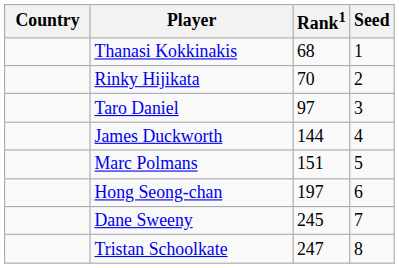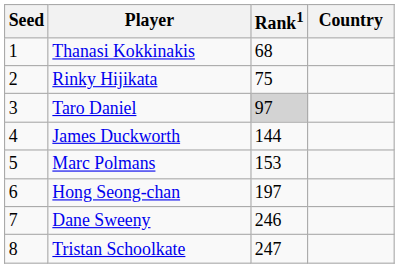 <table class="sortable wikitable">
 <tr>
-<th width="70">Country</th>
+<th>Seed</th>
 <th width="175">Player</th>
 <th>Rank<sup>1</sup></th>
-<th>Seed</th>
+<th width="70">Country</th>
 </tr>
 <tr>
-<td></td>
+<td>1</td>
 <td><a href='#'>Thanasi Kokkinakis</a></td>
 <td>68</td>
-<td>1</td>
+<td></td>
 </tr>
 <tr>
+<td>2</td>
+<td><a href='#'>Rinky Hijikata</a></td>
+<td>75</td>
 <td></td>
-<td><a href='#'>Rinky Hijikata</a></td>
-<td>70</td>
-<td>2</td>
 </tr>
 <tr>
+<td>3</td>
+<td><a href='#'>Taro Daniel</a></td>
+<td style="background: lightgrey;">97</td>
 <td></td>
-<td><a href='#'>Taro Daniel</a></td>
-<td>97</td>
-<td>3</td>
 </tr>
 <tr>
-<td></td>
+<td>4</td>
 <td><a href='#'>James Duckworth</a></td>
 <td>144</td>
-<td>4</td>
+<td></td>
 </tr>
 <tr>
+<td>5</td>
+<td><a href='#'>Marc Polmans</a></td>
+<td>153</td>
 <td></td>
-<td><a href='#'>Marc Polmans</a></td>
-<td>151</td>
-<td>5</td>
 </tr>
 <tr>
-<td></td>
+<td>6</td>
 <td><a href='#'>Hong Seong-chan</a></td>
 <td>197</td>
-<td>6</td>
+<td></td>
 </tr>
 <tr>
+<td>7</td>
+<td><a href='#'>Dane Sweeny</a></td>
+<td>246</td>
 <td></td>
-<td><a href='#'>Dane Sweeny</a></td>
-<td>245</td>
-<td>7</td>
 </tr>
 <tr>
-<td></td>
+<td>8</td>
 <td><a href='#'>Tristan Schoolkate</a></td>
 <td>247</td>
-<td>8</td>
+<td></td>
 </tr>
 </table>
